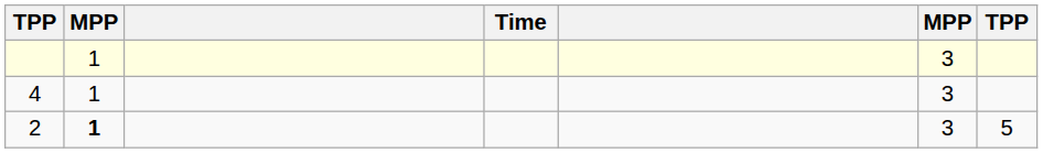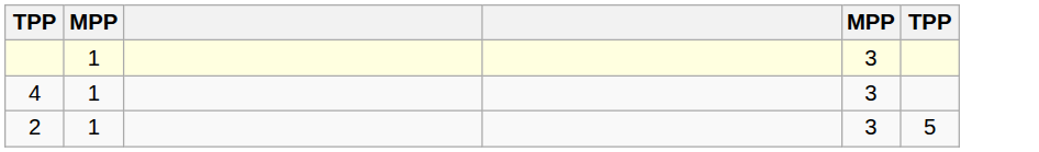 <table class="wikitable" style="text-align: center;" |>
 <tr>
 <th width="35">TPP</th>
 <th width="35">MPP</th>
 <th width="250"></th>
-<th width="45">Time</th>
 <th width="250"></th>
 <th width="35">MPP</th>
 <th width="35">TPP</th>
 </tr>
 <tr bgcolor="lightyellow">
 <td></td>
 <td>1</td>
 <td style="text-align:left;"><strong></strong></td>
-<td></td>
 <td style="text-align:left;"></td>
 <td>3</td>
 <td></td>
 </tr>
 <tr>
 <td>4</td>
 <td>1</td>
 <td style="text-align:left;"><strong></strong></td>
-<td></td>
 <td style="text-align:left;"></td>
 <td>3</td>
 <td></td>
 </tr>
 <tr>
 <td>2</td>
-<td><strong>1</strong></td>
+<td>1</td>
 <td style="text-align:left;"><strong></strong></td>
-<td></td>
 <td style="text-align:left;"></td>
 <td>3</td>
 <td>5</td>
 </tr>
 </table>
